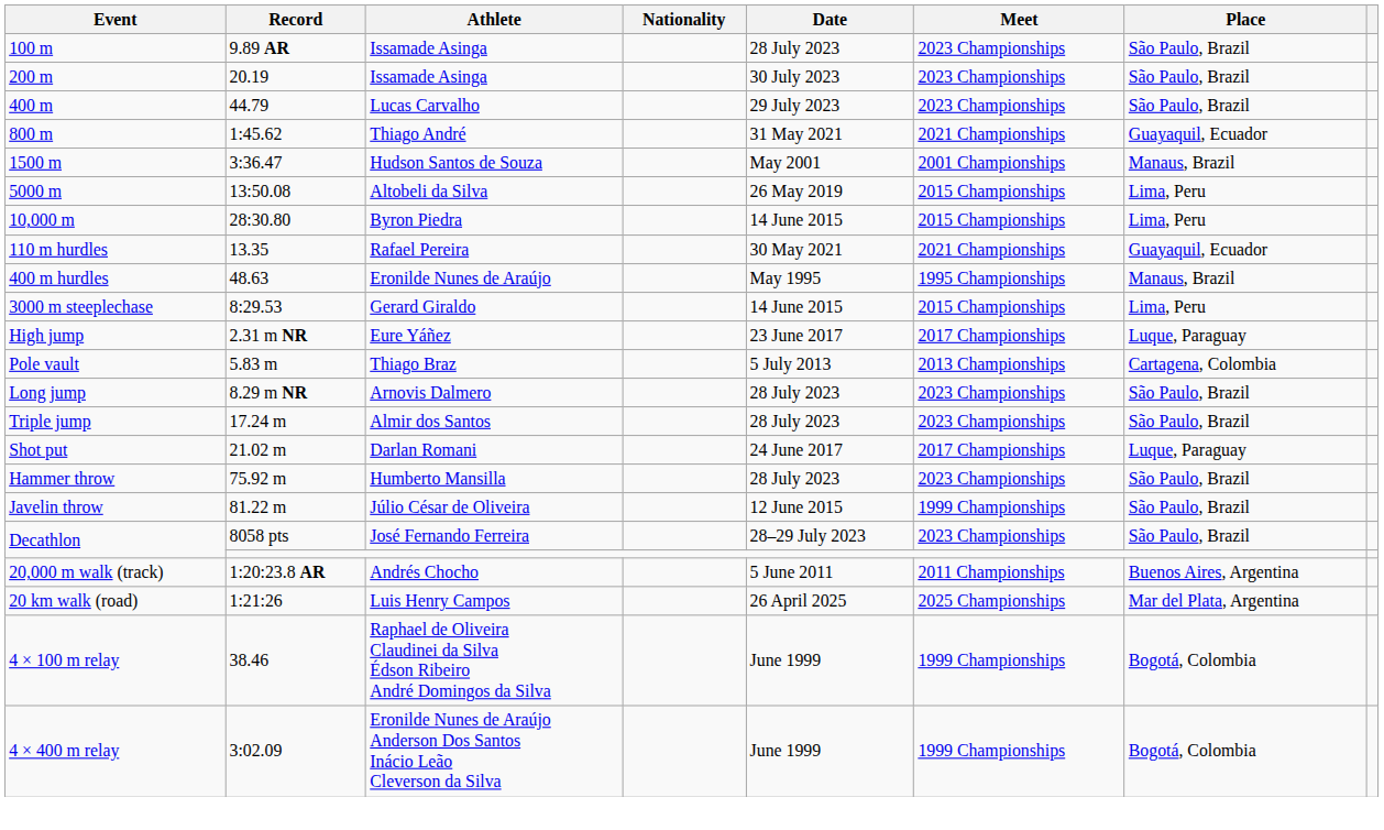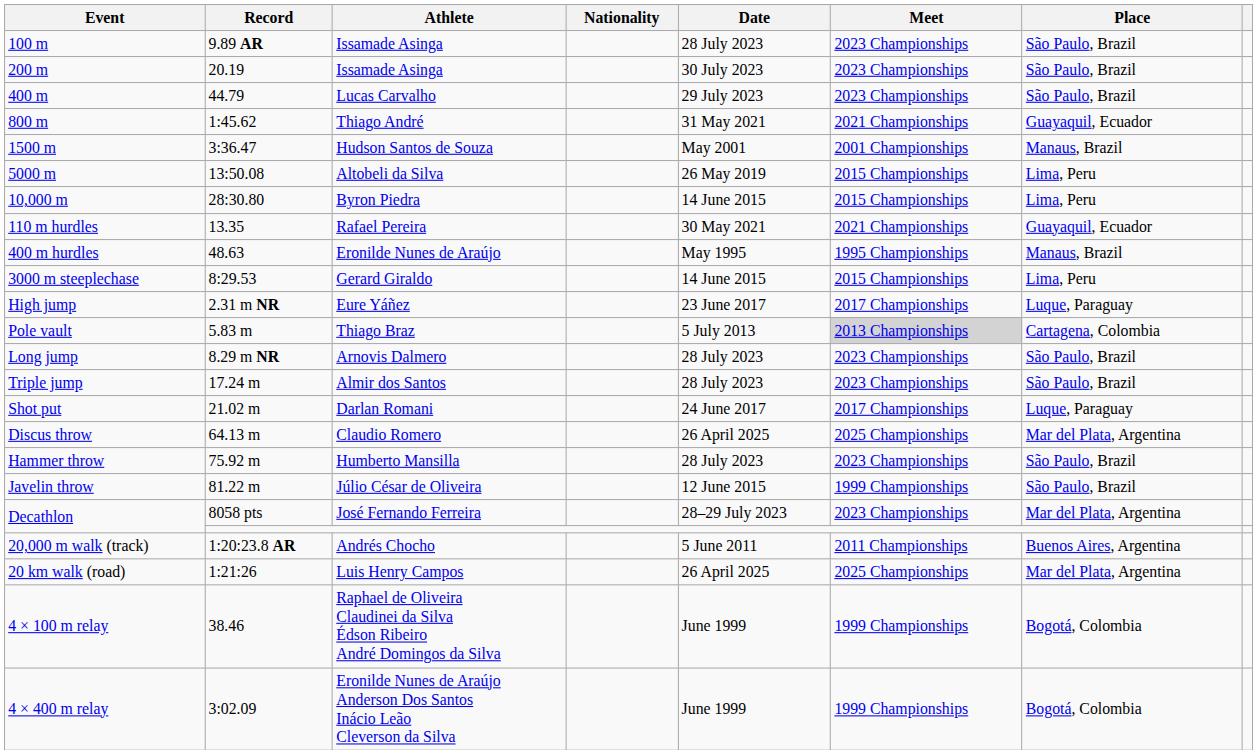 <table class="wikitable" style="font-size:95%; width: 95%;">
 <tr>
 <th>Event</th>
 <th>Record</th>
 <th>Athlete</th>
 <th>Nationality</th>
 <th>Date</th>
 <th>Meet</th>
 <th>Place</th>
 <th></th>
 </tr>
 <tr>
 <td><a href='#'>100 m</a></td>
 <td>9.89  <strong>AR</strong></td>
 <td><a href='#'>Issamade Asinga</a></td>
 <td></td>
 <td>28 July 2023</td>
 <td><a href='#'>2023 Championships</a></td>
 <td><a href='#'>São Paulo</a>, Brazil</td>
 <td></td>
 </tr>
 <tr>
 <td><a href='#'>200 m</a></td>
 <td>20.19 </td>
 <td><a href='#'>Issamade Asinga</a></td>
 <td></td>
 <td>30 July 2023</td>
 <td><a href='#'>2023 Championships</a></td>
 <td><a href='#'>São Paulo</a>, Brazil</td>
 <td></td>
 </tr>
 <tr>
 <td><a href='#'>400 m</a></td>
 <td>44.79</td>
 <td><a href='#'>Lucas Carvalho</a></td>
 <td></td>
 <td>29 July 2023</td>
 <td><a href='#'>2023 Championships</a></td>
 <td><a href='#'>São Paulo</a>, Brazil</td>
 <td></td>
 </tr>
 <tr>
 <td><a href='#'>800 m</a></td>
 <td>1:45.62</td>
 <td><a href='#'>Thiago André</a></td>
 <td></td>
 <td>31 May 2021</td>
 <td><a href='#'>2021 Championships</a></td>
 <td><a href='#'>Guayaquil</a>, Ecuador</td>
 <td></td>
 </tr>
 <tr>
 <td><a href='#'>1500 m</a></td>
 <td>3:36.47</td>
 <td><a href='#'>Hudson Santos de Souza</a></td>
 <td></td>
 <td>May 2001</td>
 <td><a href='#'>2001 Championships</a></td>
 <td><a href='#'>Manaus</a>, Brazil</td>
 <td></td>
 </tr>
 <tr>
 <td><a href='#'>5000 m</a></td>
 <td>13:50.08</td>
 <td><a href='#'>Altobeli da Silva</a></td>
 <td></td>
 <td>26 May 2019</td>
 <td><a href='#'>2015 Championships</a></td>
 <td><a href='#'>Lima</a>, Peru</td>
 <td></td>
 </tr>
 <tr>
 <td><a href='#'>10,000 m</a></td>
 <td>28:30.80</td>
 <td><a href='#'>Byron Piedra</a></td>
 <td></td>
 <td>14 June 2015</td>
 <td><a href='#'>2015 Championships</a></td>
 <td><a href='#'>Lima</a>, Peru</td>
 <td></td>
 </tr>
 <tr>
 <td><a href='#'>110 m hurdles</a></td>
 <td>13.35 </td>
 <td><a href='#'>Rafael Pereira</a></td>
 <td></td>
 <td>30 May 2021</td>
 <td><a href='#'>2021 Championships</a></td>
 <td><a href='#'>Guayaquil</a>, Ecuador</td>
 <td></td>
 </tr>
 <tr>
 <td><a href='#'>400 m hurdles</a></td>
 <td>48.63</td>
 <td><a href='#'>Eronilde Nunes de Araújo</a></td>
 <td></td>
 <td>May 1995</td>
 <td><a href='#'>1995 Championships</a></td>
 <td><a href='#'>Manaus</a>, Brazil</td>
 <td></td>
 </tr>
 <tr>
 <td><a href='#'>3000 m steeplechase</a></td>
 <td>8:29.53</td>
 <td><a href='#'>Gerard Giraldo</a></td>
 <td></td>
 <td>14 June 2015</td>
 <td><a href='#'>2015 Championships</a></td>
 <td><a href='#'>Lima</a>, Peru</td>
 <td></td>
 </tr>
 <tr>
 <td><a href='#'>High jump</a></td>
 <td>2.31 m <strong>NR</strong></td>
 <td><a href='#'>Eure Yáñez</a></td>
 <td></td>
 <td>23 June 2017</td>
 <td><a href='#'>2017 Championships</a></td>
 <td><a href='#'>Luque</a>, Paraguay</td>
 <td></td>
 </tr>
 <tr>
 <td><a href='#'>Pole vault</a></td>
 <td>5.83 m</td>
 <td><a href='#'>Thiago Braz</a></td>
 <td></td>
 <td>5 July 2013</td>
-<td><a href='#'>2013 Championships</a></td>
+<td style="background: lightgrey;"><a href='#'>2013 Championships</a></td>
 <td><a href='#'>Cartagena</a>, Colombia</td>
 <td></td>
 </tr>
 <tr>
 <td><a href='#'>Long jump</a></td>
 <td>8.29 m  <strong>NR</strong></td>
 <td><a href='#'>Arnovis Dalmero</a></td>
 <td></td>
 <td>28 July 2023</td>
 <td><a href='#'>2023 Championships</a></td>
 <td><a href='#'>São Paulo</a>, Brazil</td>
 <td></td>
 </tr>
 <tr>
 <td><a href='#'>Triple jump</a></td>
 <td>17.24 m </td>
 <td><a href='#'>Almir dos Santos</a></td>
 <td></td>
 <td>28 July 2023</td>
 <td><a href='#'>2023 Championships</a></td>
 <td><a href='#'>São Paulo</a>, Brazil</td>
 <td></td>
 </tr>
 <tr>
 <td><a href='#'>Shot put</a></td>
 <td>21.02 m</td>
 <td><a href='#'>Darlan Romani</a></td>
 <td></td>
 <td>24 June 2017</td>
 <td><a href='#'>2017 Championships</a></td>
 <td><a href='#'>Luque</a>, Paraguay</td>
 <td></td>
 </tr>
 <tr>
+<td><a href='#'>Discus throw</a></td>
+<td>64.13 m</td>
+<td><a href='#'>Claudio Romero</a></td>
+<td></td>
+<td>26 April 2025</td>
+<td><a href='#'>2025 Championships</a></td>
+<td><a href='#'>Mar del Plata</a>, Argentina</td>
+<td></td>
+</tr>
+<tr>
 <td><a href='#'>Hammer throw</a></td>
 <td>75.92 m</td>
 <td><a href='#'>Humberto Mansilla</a></td>
 <td></td>
 <td>28 July 2023</td>
 <td><a href='#'>2023 Championships</a></td>
 <td><a href='#'>São Paulo</a>, Brazil</td>
 <td></td>
 </tr>
 <tr>
 <td><a href='#'>Javelin throw</a></td>
 <td>81.22 m</td>
 <td><a href='#'>Júlio César de Oliveira</a></td>
 <td></td>
 <td>12 June 2015</td>
 <td><a href='#'>1999 Championships</a></td>
 <td><a href='#'>São Paulo</a>, Brazil</td>
 <td></td>
 </tr>
 <tr>
 <td rowspan=2><a href='#'>Decathlon</a></td>
 <td>8058 pts</td>
 <td><a href='#'>José Fernando Ferreira</a></td>
 <td></td>
 <td>28–29 July 2023</td>
 <td><a href='#'>2023 Championships</a></td>
-<td><a href='#'>São Paulo</a>, Brazil</td>
+<td><a href='#'>Mar del Plata</a>, Argentina</td>
 <td></td>
 </tr>
 <tr>
 <td colspan=6></td>
 <td></td>
 </tr>
 <tr>
 <td><a href='#'>20,000 m walk</a> (track)</td>
 <td>1:20:23.8  <strong>AR</strong></td>
 <td><a href='#'>Andrés Chocho</a></td>
 <td></td>
 <td>5 June 2011</td>
 <td><a href='#'>2011 Championships</a></td>
 <td><a href='#'>Buenos Aires</a>, Argentina</td>
 <td></td>
 </tr>
 <tr>
 <td><a href='#'>20 km walk</a> (road)</td>
 <td>1:21:26</td>
 <td><a href='#'>Luis Henry Campos</a></td>
 <td></td>
 <td>26 April 2025</td>
 <td><a href='#'>2025 Championships</a></td>
 <td><a href='#'>Mar del Plata</a>, Argentina</td>
 <td></td>
 </tr>
 <tr>
 <td><a href='#'>4 × 100 m relay</a></td>
 <td>38.46 </td>
 <td><a href='#'>Raphael de Oliveira</a> <br> <a href='#'>Claudinei da Silva</a> <br> <a href='#'>Édson Ribeiro</a> <br> <a href='#'>André Domingos da Silva</a></td>
 <td></td>
 <td>June 1999</td>
 <td><a href='#'>1999 Championships</a></td>
 <td><a href='#'>Bogotá</a>, Colombia</td>
 <td></td>
 </tr>
 <tr>
 <td><a href='#'>4 × 400 m relay</a></td>
 <td>3:02.09 </td>
 <td><a href='#'>Eronilde Nunes de Araújo</a> <br> <a href='#'>Anderson Dos Santos</a> <br> <a href='#'>Inácio Leão</a> <br> <a href='#'>Cleverson da Silva</a></td>
 <td></td>
 <td>June 1999</td>
 <td><a href='#'>1999 Championships</a></td>
 <td><a href='#'>Bogotá</a>, Colombia</td>
 <td></td>
 </tr>
 </table>
